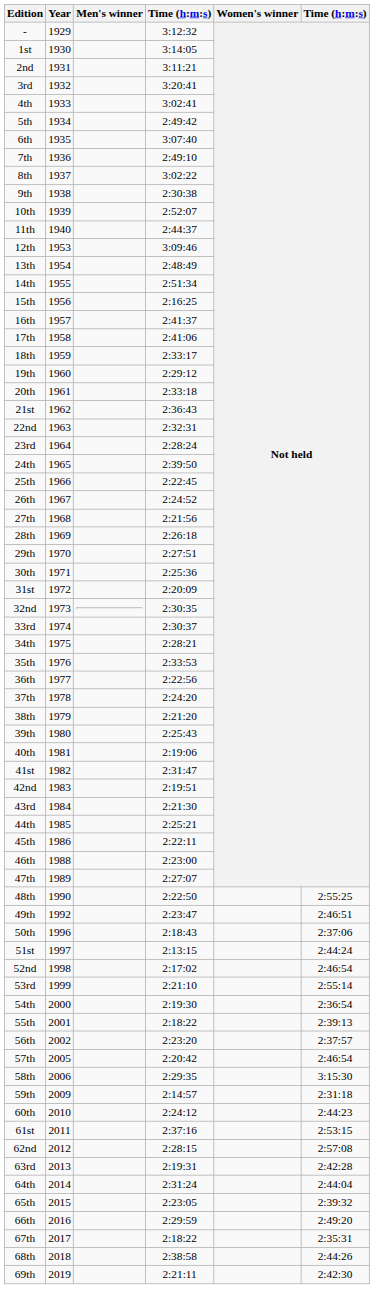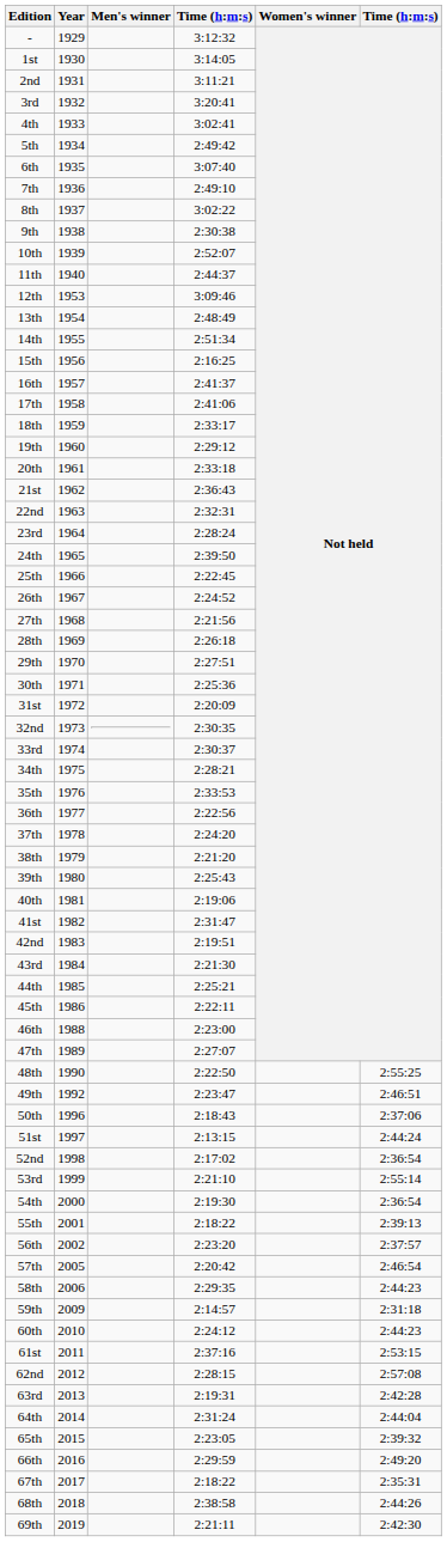 <table class="wikitable sortable" style="text-align:center">
 <tr>
 <th class=unsortable>Edition</th>
 <th>Year</th>
 <th>Men's winner</th>
 <th>Time (<a href='#'>h</a>:<a href='#'>m</a>:<a href='#'>s</a>)</th>
 <th>Women's winner</th>
 <th>Time (<a href='#'>h</a>:<a href='#'>m</a>:<a href='#'>s</a>)</th>
 </tr>
 <tr>
 <td>-</td>
 <td>1929</td>
 <td align=left></td>
 <td>3:12:32</td>
 <th rowspan=48 colspan=2>Not held</th>
 </tr>
 <tr>
 <td>1st</td>
 <td>1930</td>
 <td align=left></td>
 <td>3:14:05</td>
 </tr>
 <tr>
 <td>2nd</td>
 <td>1931</td>
 <td align=left></td>
 <td>3:11:21</td>
 </tr>
 <tr>
 <td>3rd</td>
 <td>1932</td>
 <td align=left></td>
 <td>3:20:41</td>
 </tr>
 <tr>
 <td>4th</td>
 <td>1933</td>
 <td align=left></td>
 <td>3:02:41</td>
 </tr>
 <tr>
 <td>5th</td>
 <td>1934</td>
 <td align=left></td>
 <td>2:49:42</td>
 </tr>
 <tr>
 <td>6th</td>
 <td>1935</td>
 <td align=left></td>
 <td>3:07:40</td>
 </tr>
 <tr>
 <td>7th</td>
 <td>1936</td>
 <td align=left></td>
 <td>2:49:10</td>
 </tr>
 <tr>
 <td>8th</td>
 <td>1937</td>
 <td align=left></td>
 <td>3:02:22</td>
 </tr>
 <tr>
 <td>9th</td>
 <td>1938</td>
 <td align=left></td>
 <td>2:30:38</td>
 </tr>
 <tr>
 <td>10th</td>
 <td>1939</td>
 <td align=left></td>
 <td>2:52:07</td>
 </tr>
 <tr>
 <td>11th</td>
 <td>1940</td>
 <td align=left></td>
 <td>2:44:37</td>
 </tr>
 <tr>
 <td>12th</td>
 <td>1953</td>
 <td align=left></td>
 <td>3:09:46</td>
 </tr>
 <tr>
 <td>13th</td>
 <td>1954</td>
 <td align=left></td>
 <td>2:48:49</td>
 </tr>
 <tr>
 <td>14th</td>
 <td>1955</td>
 <td align=left></td>
 <td>2:51:34</td>
 </tr>
 <tr>
 <td>15th</td>
 <td>1956</td>
 <td align=left></td>
 <td>2:16:25</td>
 </tr>
 <tr>
 <td>16th</td>
 <td>1957</td>
 <td align=left></td>
 <td>2:41:37</td>
 </tr>
 <tr>
 <td>17th</td>
 <td>1958</td>
 <td align=left></td>
 <td>2:41:06</td>
 </tr>
 <tr>
 <td>18th</td>
 <td>1959</td>
 <td align=left></td>
 <td>2:33:17</td>
 </tr>
 <tr>
 <td>19th</td>
 <td>1960</td>
 <td align=left></td>
 <td>2:29:12</td>
 </tr>
 <tr>
 <td>20th</td>
 <td>1961</td>
 <td align=left></td>
 <td>2:33:18</td>
 </tr>
 <tr>
 <td>21st</td>
 <td>1962</td>
 <td align=left></td>
 <td>2:36:43</td>
 </tr>
 <tr>
 <td>22nd</td>
 <td>1963</td>
 <td align=left></td>
 <td>2:32:31</td>
 </tr>
 <tr>
 <td>23rd</td>
 <td>1964</td>
 <td align=left></td>
 <td>2:28:24</td>
 </tr>
 <tr>
 <td>24th</td>
 <td>1965</td>
 <td align=left></td>
 <td>2:39:50</td>
 </tr>
 <tr>
 <td>25th</td>
 <td>1966</td>
 <td align=left></td>
 <td>2:22:45</td>
 </tr>
 <tr>
 <td>26th</td>
 <td>1967</td>
 <td align=left></td>
 <td>2:24:52</td>
 </tr>
 <tr>
 <td>27th</td>
 <td>1968</td>
 <td align=left></td>
 <td>2:21:56</td>
 </tr>
 <tr>
 <td>28th</td>
 <td>1969</td>
 <td align=left></td>
 <td>2:26:18</td>
 </tr>
 <tr>
 <td>29th</td>
 <td>1970</td>
 <td align=left></td>
 <td>2:27:51</td>
 </tr>
 <tr>
 <td>30th</td>
 <td>1971</td>
 <td align=left></td>
 <td>2:25:36</td>
 </tr>
 <tr>
 <td>31st</td>
 <td>1972</td>
 <td align=left></td>
 <td>2:20:09</td>
 </tr>
 <tr>
 <td>32nd</td>
 <td>1973</td>
 <td align=left><hr></td>
 <td>2:30:35</td>
 </tr>
 <tr>
 <td>33rd</td>
 <td>1974</td>
 <td align=left></td>
 <td>2:30:37</td>
 </tr>
 <tr>
 <td>34th</td>
 <td>1975</td>
 <td align=left></td>
 <td>2:28:21</td>
 </tr>
 <tr>
 <td>35th</td>
 <td>1976</td>
 <td align=left></td>
 <td>2:33:53</td>
 </tr>
 <tr>
 <td>36th</td>
 <td>1977</td>
 <td align=left></td>
 <td>2:22:56</td>
 </tr>
 <tr>
 <td>37th</td>
 <td>1978</td>
 <td align=left></td>
 <td>2:24:20</td>
 </tr>
 <tr>
 <td>38th</td>
 <td>1979</td>
 <td align=left></td>
 <td>2:21:20</td>
 </tr>
 <tr>
 <td>39th</td>
 <td>1980</td>
 <td align=left></td>
 <td>2:25:43</td>
 </tr>
 <tr>
 <td>40th</td>
 <td>1981</td>
 <td align=left></td>
 <td>2:19:06</td>
 </tr>
 <tr>
 <td>41st</td>
 <td>1982</td>
 <td align=left></td>
 <td>2:31:47</td>
 </tr>
 <tr>
 <td>42nd</td>
 <td>1983</td>
 <td align=left></td>
 <td>2:19:51</td>
 </tr>
 <tr>
 <td>43rd</td>
 <td>1984</td>
 <td align=left></td>
 <td>2:21:30</td>
 </tr>
 <tr>
 <td>44th</td>
 <td>1985</td>
 <td align=left></td>
 <td>2:25:21</td>
 </tr>
 <tr>
 <td>45th</td>
 <td>1986</td>
 <td align=left></td>
 <td>2:22:11</td>
 </tr>
 <tr>
 <td>46th</td>
 <td>1988</td>
 <td align=left></td>
 <td>2:23:00</td>
 </tr>
 <tr>
 <td>47th</td>
 <td>1989</td>
 <td align=left></td>
 <td>2:27:07</td>
 </tr>
 <tr>
 <td>48th</td>
 <td>1990</td>
 <td align=left></td>
 <td>2:22:50</td>
 <td align=left></td>
 <td>2:55:25</td>
 </tr>
 <tr>
 <td>49th</td>
 <td>1992</td>
 <td align=left></td>
 <td>2:23:47</td>
 <td align=left></td>
 <td>2:46:51</td>
 </tr>
 <tr>
 <td>50th</td>
 <td>1996</td>
 <td align=left></td>
 <td>2:18:43</td>
 <td align=left></td>
 <td>2:37:06</td>
 </tr>
 <tr>
 <td>51st</td>
 <td>1997</td>
 <td align=left></td>
 <td>2:13:15</td>
 <td align=left></td>
 <td>2:44:24</td>
 </tr>
 <tr>
 <td>52nd</td>
 <td>1998</td>
 <td align=left></td>
 <td>2:17:02</td>
 <td align=left></td>
-<td>2:46:54</td>
+<td>2:36:54</td>
 </tr>
 <tr>
 <td>53rd</td>
 <td>1999</td>
 <td align=left></td>
 <td>2:21:10</td>
 <td align=left></td>
 <td>2:55:14</td>
 </tr>
 <tr>
 <td>54th</td>
 <td>2000</td>
 <td align=left></td>
 <td>2:19:30</td>
 <td align=left></td>
 <td>2:36:54</td>
 </tr>
 <tr>
 <td>55th</td>
 <td>2001</td>
 <td align=left></td>
 <td>2:18:22</td>
 <td align=left></td>
 <td>2:39:13</td>
 </tr>
 <tr>
 <td>56th</td>
 <td>2002</td>
 <td align=left></td>
 <td>2:23:20</td>
 <td align=left></td>
 <td>2:37:57</td>
 </tr>
 <tr>
 <td>57th</td>
 <td>2005</td>
 <td align=left></td>
 <td>2:20:42</td>
 <td align=left></td>
 <td>2:46:54</td>
 </tr>
 <tr>
 <td>58th</td>
 <td>2006</td>
 <td align=left></td>
 <td>2:29:35</td>
 <td align=left></td>
-<td>3:15:30</td>
+<td>2:44:23</td>
 </tr>
 <tr>
 <td>59th</td>
 <td>2009</td>
 <td align=left></td>
 <td>2:14:57</td>
 <td align=left></td>
 <td>2:31:18</td>
 </tr>
 <tr>
 <td>60th</td>
 <td>2010</td>
 <td align=left></td>
 <td>2:24:12</td>
 <td align=left></td>
 <td>2:44:23</td>
 </tr>
 <tr>
 <td>61st</td>
 <td>2011</td>
 <td align=left></td>
 <td>2:37:16</td>
 <td align=left></td>
 <td>2:53:15</td>
 </tr>
 <tr>
 <td>62nd</td>
 <td>2012</td>
 <td align=left></td>
 <td>2:28:15</td>
 <td align=left></td>
 <td>2:57:08</td>
 </tr>
 <tr>
 <td>63rd</td>
 <td>2013</td>
 <td align=left></td>
 <td>2:19:31</td>
 <td align=left></td>
 <td>2:42:28</td>
 </tr>
 <tr>
 <td>64th</td>
 <td>2014</td>
 <td align=left></td>
 <td>2:31:24</td>
 <td align=left></td>
 <td>2:44:04</td>
 </tr>
 <tr>
 <td>65th</td>
 <td>2015</td>
 <td align=left></td>
 <td>2:23:05</td>
 <td align=left></td>
 <td>2:39:32</td>
 </tr>
 <tr>
 <td>66th</td>
 <td>2016</td>
 <td align=left></td>
 <td>2:29:59</td>
 <td align=left></td>
 <td>2:49:20</td>
 </tr>
 <tr>
 <td>67th</td>
 <td>2017</td>
 <td align=left></td>
 <td>2:18:22</td>
 <td align=left></td>
 <td>2:35:31</td>
 </tr>
 <tr>
 <td>68th</td>
 <td>2018</td>
 <td align=left></td>
 <td>2:38:58</td>
 <td align=left></td>
 <td>2:44:26</td>
 </tr>
 <tr>
 <td>69th</td>
 <td>2019</td>
 <td align=left></td>
 <td>2:21:11</td>
 <td align=left></td>
 <td>2:42:30</td>
 </tr>
 </table>
